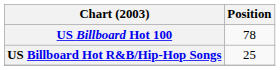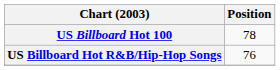 <table class="wikitable sortable plainrowheaders" style="text-align:center;">
 <tr>
 <th scope="col">Chart (2003)</th>
 <th scope="col">Position</th>
 </tr>
 <tr>
 <th scope="row"><a href='#'>US <em>Billboard</em> Hot 100</a></th>
 <td>78</td>
 </tr>
 <tr>
 <th scope="row">US <a href='#'>Billboard Hot R&B/Hip-Hop Songs</a></th>
-<td>25</td>
+<td>76</td>
 </tr>
 <tr>
 </tr>
 </table>
